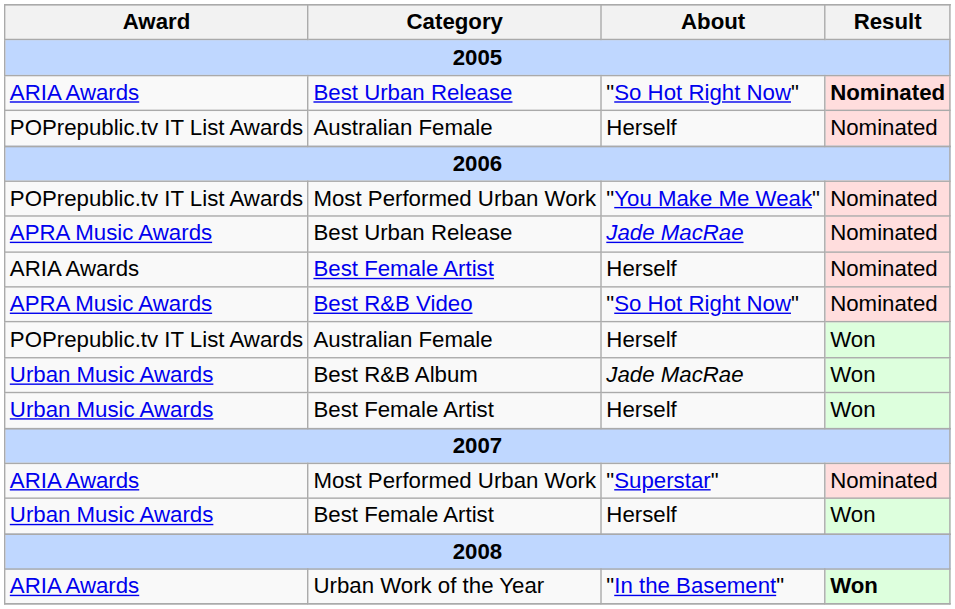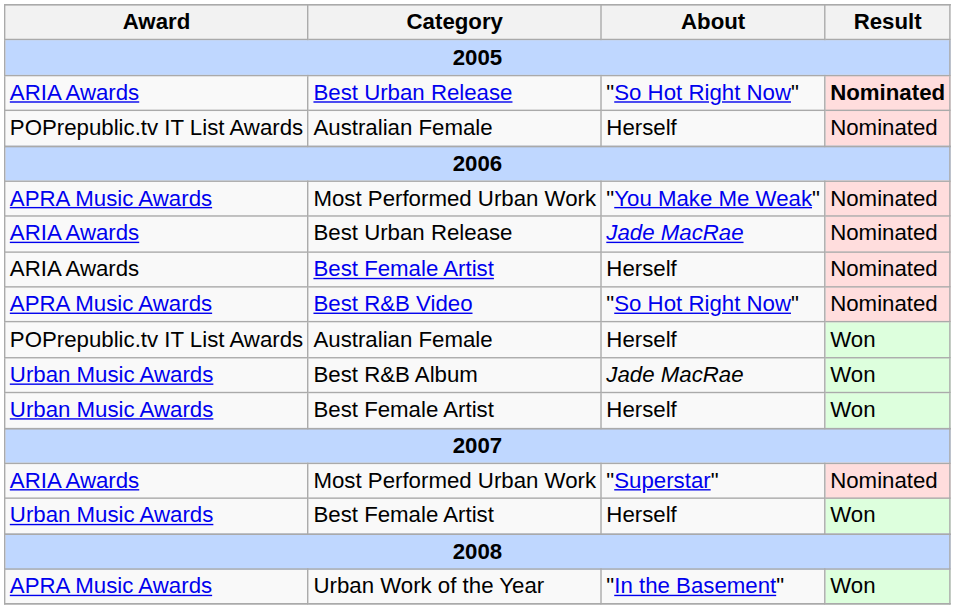 <table class="wikitable">
 <tr ---- bgcolor="#ebf5ff">
 </tr>
 <tr>
 <th>Award</th>
 <th>Category</th>
 <th>About</th>
 <th>Result</th>
 </tr>
 <tr ---- bgcolor="#bfd7ff">
 <td colspan=5 align=center><strong>2005</strong></td>
 </tr>
 <tr>
 <td><a href='#'>ARIA Awards</a></td>
 <td><a href='#'>Best Urban Release</a></td>
 <td>"<a href='#'>So Hot Right Now</a>"</td>
 <td style="background: #ffdddd"><strong>Nominated</strong></td>
 </tr>
 <tr>
 <td>POPrepublic.tv IT List Awards</td>
 <td>Australian Female</td>
 <td>Herself</td>
 <td style="background: #ffdddd">Nominated</td>
 </tr>
 <tr>
 </tr>
 <tr ---- bgcolor="#bfd7ff">
 <td colspan=5 align=center><strong>2006</strong></td>
 </tr>
 <tr>
-<td>POPrepublic.tv IT List Awards</td>
+<td><a href='#'>APRA Music Awards</a></td>
 <td>Most Performed Urban Work</td>
 <td>"<a href='#'>You Make Me Weak</a>"</td>
 <td style="background: #ffdddd">Nominated</td>
 </tr>
 <tr>
-<td><a href='#'>APRA Music Awards</a></td>
+<td><a href='#'>ARIA Awards</a></td>
 <td>Best Urban Release</td>
 <td><em><a href='#'>Jade MacRae</a></em></td>
 <td style="background: #ffdddd">Nominated</td>
 </tr>
 <tr>
 <td>ARIA Awards</td>
 <td><a href='#'>Best Female Artist</a></td>
 <td>Herself</td>
 <td style="background: #ffdddd">Nominated</td>
 </tr>
 <tr>
 <td><a href='#'>APRA Music Awards</a></td>
 <td><a href='#'>Best R&B Video</a></td>
 <td>"<a href='#'>So Hot Right Now</a>"</td>
 <td style="background: #ffdddd">Nominated</td>
 </tr>
 <tr>
 <td>POPrepublic.tv IT List Awards</td>
 <td>Australian Female</td>
 <td>Herself</td>
 <td style="background: #ddffdd">Won</td>
 </tr>
 <tr>
 <td><a href='#'>Urban Music Awards</a></td>
 <td>Best R&B Album</td>
 <td><em>Jade MacRae</em></td>
 <td style="background: #ddffdd">Won</td>
 </tr>
 <tr>
 <td><a href='#'>Urban Music Awards</a></td>
 <td>Best Female Artist</td>
 <td>Herself</td>
 <td style="background: #ddffdd">Won</td>
 </tr>
 <tr>
 </tr>
 <tr ---- bgcolor="#bfd7ff">
 <td colspan=5 align=center><strong>2007</strong></td>
 </tr>
 <tr>
 <td><a href='#'>ARIA Awards</a></td>
 <td>Most Performed Urban Work</td>
 <td>"<a href='#'>Superstar</a>"</td>
 <td style="background: #ffdddd">Nominated</td>
 </tr>
 <tr>
 <td><a href='#'>Urban Music Awards</a></td>
 <td>Best Female Artist</td>
 <td>Herself</td>
 <td style="background: #ddffdd">Won</td>
 </tr>
 <tr>
 </tr>
 <tr ---- bgcolor="#bfd7ff">
 <td colspan=5 align=center><strong>2008</strong></td>
 </tr>
 <tr>
-<td><a href='#'>ARIA Awards</a></td>
+<td><a href='#'>APRA Music Awards</a></td>
 <td>Urban Work of the Year</td>
 <td>"<a href='#'>In the Basement</a>"</td>
-<td style="background: #ddffdd"><strong>Won</strong></td>
+<td style="background: #ddffdd">Won</td>
 </tr>
 <tr>
 </tr>
 </table>
